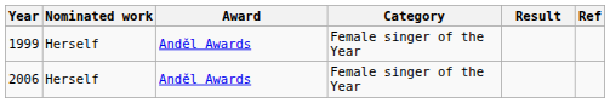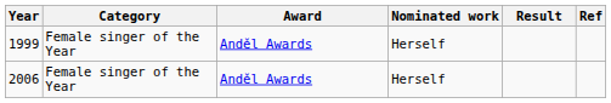 <table class="wikitable">
 <tr>
 <th width="1">Year</th>
+<th width="200">Category</th>
+<th width="200">Award</th>
 <th width="120">Nominated work</th>
-<th width="200">Award</th>
-<th width="200">Category</th>
 <th width="75">Result</th>
 <th width="1">Ref</th>
 </tr>
 <tr>
 <td>1999</td>
+<td>Female singer of the Year</td>
+<td><a href='#'>Anděl Awards</a></td>
 <td>Herself</td>
-<td><a href='#'>Anděl Awards</a></td>
-<td>Female singer of the Year</td>
 <td></td>
 <td></td>
 </tr>
 <tr>
 <td>2006</td>
+<td>Female singer of the Year</td>
+<td><a href='#'>Anděl Awards</a></td>
 <td>Herself</td>
-<td><a href='#'>Anděl Awards</a></td>
-<td>Female singer of the Year</td>
 <td></td>
 <td></td>
 </tr>
 </table>
